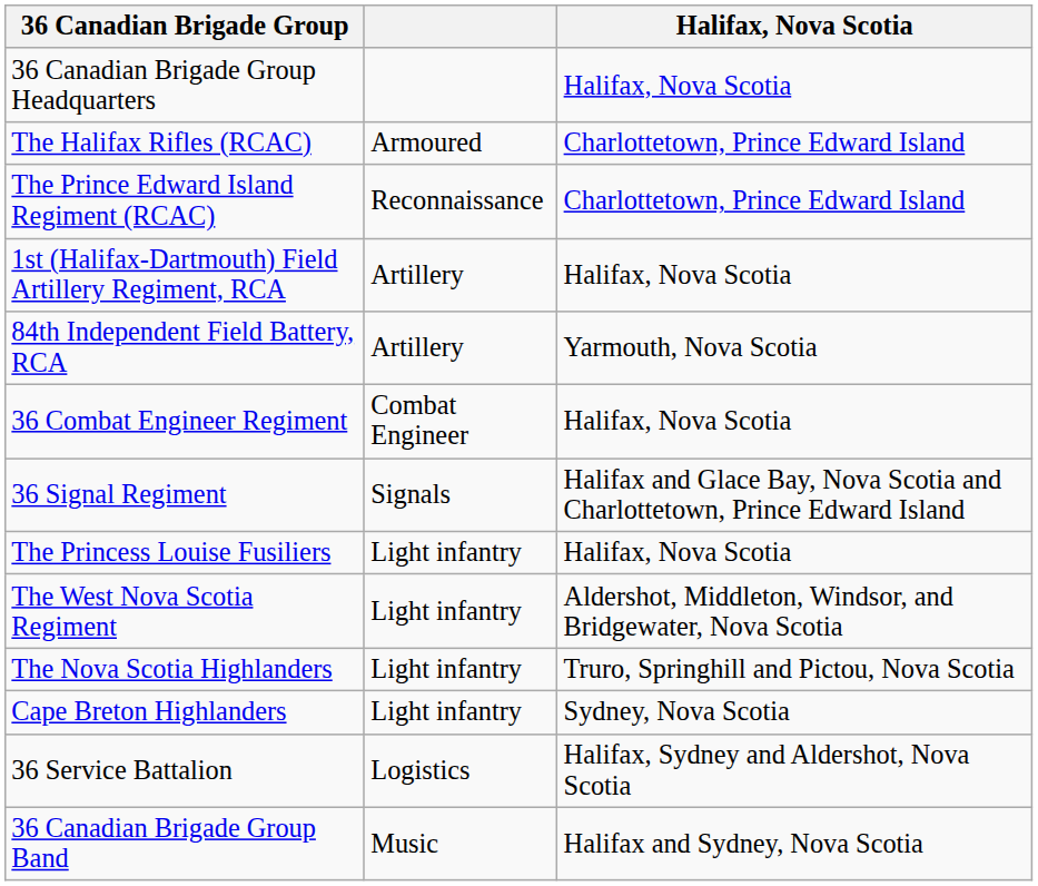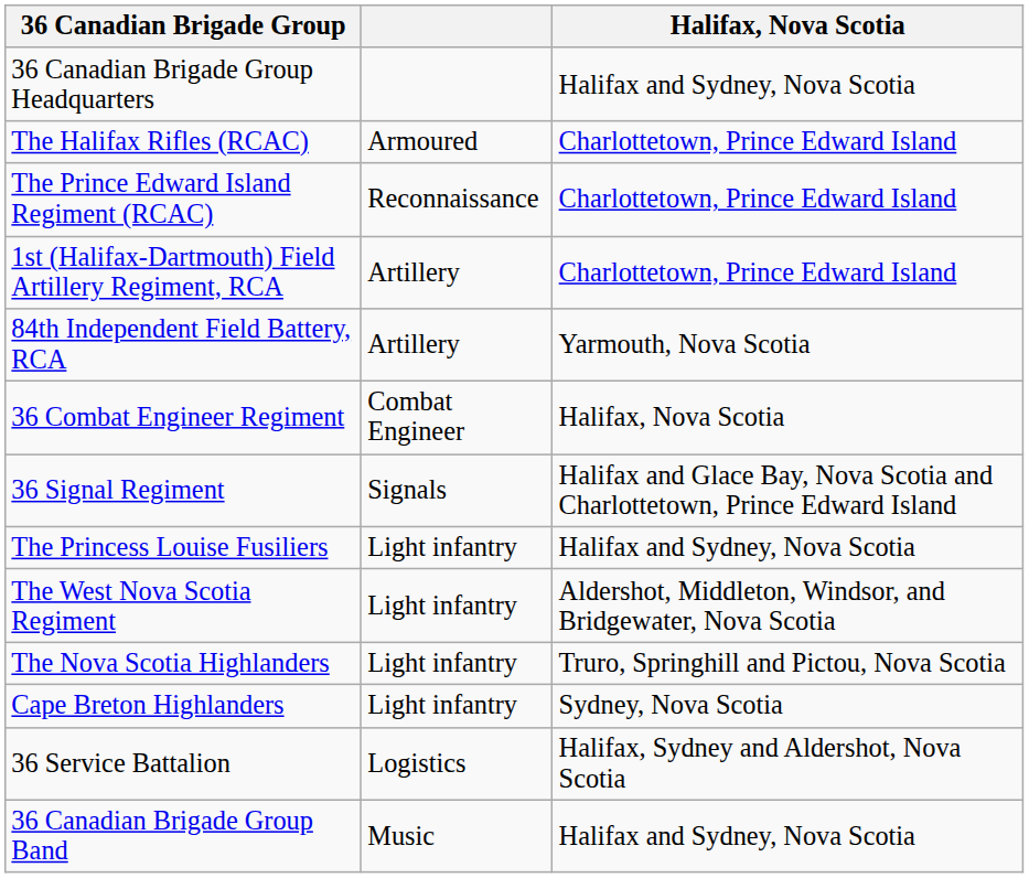 <table class=wikitable>
 <tr>
 <th><strong>36 Canadian Brigade Group</strong></th>
 <th></th>
 <th>Halifax, Nova Scotia</th>
 </tr>
 <tr>
 <td>36 Canadian Brigade Group Headquarters</td>
 <td></td>
-<td><a href='#'>Halifax, Nova Scotia</a></td>
+<td>Halifax and Sydney, Nova Scotia</td>
 </tr>
 <tr>
 <td><a href='#'>The Halifax Rifles (RCAC)</a></td>
 <td>Armoured</td>
 <td><a href='#'>Charlottetown, Prince Edward Island</a></td>
 </tr>
 <tr>
 <td><a href='#'>The Prince Edward Island Regiment (RCAC)</a></td>
 <td>Reconnaissance</td>
 <td><a href='#'>Charlottetown, Prince Edward Island</a></td>
 </tr>
 <tr>
 <td><a href='#'>1st (Halifax-Dartmouth) Field Artillery Regiment, RCA</a></td>
 <td>Artillery</td>
-<td>Halifax, Nova Scotia</td>
+<td><a href='#'>Charlottetown, Prince Edward Island</a></td>
 </tr>
 <tr>
 <td><a href='#'>84th Independent Field Battery, RCA</a></td>
 <td>Artillery</td>
 <td>Yarmouth, Nova Scotia</td>
 </tr>
 <tr>
 <td><a href='#'>36 Combat Engineer Regiment</a></td>
 <td>Combat Engineer</td>
 <td>Halifax, Nova Scotia</td>
 </tr>
 <tr>
 <td><a href='#'>36 Signal Regiment</a></td>
 <td>Signals</td>
 <td>Halifax and Glace Bay, Nova Scotia and Charlottetown, Prince Edward Island</td>
 </tr>
 <tr>
 <td><a href='#'>The Princess Louise Fusiliers</a></td>
 <td>Light infantry</td>
-<td>Halifax, Nova Scotia</td>
+<td>Halifax and Sydney, Nova Scotia</td>
 </tr>
 <tr>
 <td><a href='#'>The West Nova Scotia Regiment</a></td>
 <td>Light infantry</td>
 <td>Aldershot, Middleton, Windsor, and Bridgewater, Nova Scotia</td>
 </tr>
 <tr>
 <td><a href='#'>The Nova Scotia Highlanders</a></td>
 <td>Light infantry</td>
 <td>Truro, Springhill and Pictou, Nova Scotia</td>
 </tr>
 <tr>
 <td><a href='#'>Cape Breton Highlanders</a></td>
 <td>Light infantry</td>
 <td>Sydney, Nova Scotia</td>
 </tr>
 <tr>
 <td>36 Service Battalion</td>
 <td>Logistics</td>
 <td>Halifax, Sydney and Aldershot, Nova Scotia</td>
 </tr>
 <tr>
 <td><a href='#'>36 Canadian Brigade Group Band</a></td>
 <td>Music</td>
 <td>Halifax and Sydney, Nova Scotia</td>
 </tr>
 </table>
